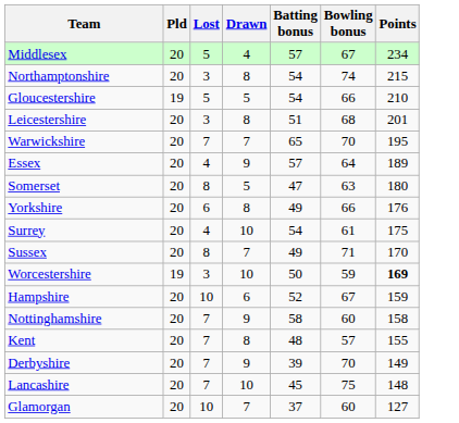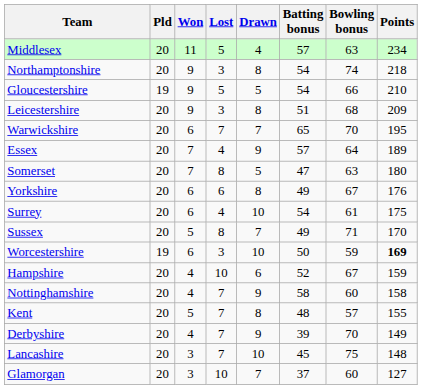 <table class="wikitable" style="text-align:center;">
 <tr>
 <th width=175>Team</th>
 <th width=20 abbr="Played">Pld</th>
+<th width=20 abbr="Won"><a href='#'>Won</a></th>
 <th width=20 abbr="Lost"><a href='#'>Lost</a></th>
 <th width=20 abbr="Drawn"><a href='#'>Drawn</a></th>
 <th width=20 abbr="Bonus points">Batting bonus</th>
 <th width=20 abbr="Bonus points">Bowling bonus</th>
 <th width=20 abbr="Points">Points</th>
 </tr>
 <tr style="background:#ccffcc;">
 <td style="text-align:left;"><a href='#'>Middlesex</a></td>
 <td>20</td>
+<td>11</td>
 <td>5</td>
 <td>4</td>
 <td>57</td>
-<td>67</td>
+<td>63</td>
 <td>234</td>
 </tr>
 <tr>
 <td style="text-align:left;"><a href='#'>Northamptonshire</a></td>
 <td>20</td>
+<td>9</td>
 <td>3</td>
 <td>8</td>
 <td>54</td>
 <td>74</td>
-<td>215</td>
+<td>218</td>
 </tr>
 <tr>
 <td style="text-align:left;"><a href='#'>Gloucestershire</a></td>
 <td>19</td>
+<td>9</td>
 <td>5</td>
 <td>5</td>
 <td>54</td>
 <td>66</td>
 <td>210</td>
 </tr>
 <tr>
 <td style="text-align:left;"><a href='#'>Leicestershire</a></td>
 <td>20</td>
+<td>9</td>
 <td>3</td>
 <td>8</td>
 <td>51</td>
 <td>68</td>
-<td>201</td>
+<td>209</td>
 </tr>
 <tr>
 <td style="text-align:left;"><a href='#'>Warwickshire</a></td>
 <td>20</td>
+<td>6</td>
 <td>7</td>
 <td>7</td>
 <td>65</td>
 <td>70</td>
 <td>195</td>
 </tr>
 <tr>
 <td style="text-align:left;"><a href='#'>Essex</a></td>
 <td>20</td>
+<td>7</td>
 <td>4</td>
 <td>9</td>
 <td>57</td>
 <td>64</td>
 <td>189</td>
 </tr>
 <tr>
 <td style="text-align:left;"><a href='#'>Somerset</a></td>
 <td>20</td>
+<td>7</td>
 <td>8</td>
 <td>5</td>
 <td>47</td>
 <td>63</td>
 <td>180</td>
 </tr>
 <tr>
 <td style="text-align:left;"><a href='#'>Yorkshire</a></td>
 <td>20</td>
 <td>6</td>
+<td>6</td>
 <td>8</td>
 <td>49</td>
-<td>66</td>
+<td>67</td>
 <td>176</td>
 </tr>
 <tr>
 <td style="text-align:left;"><a href='#'>Surrey</a></td>
 <td>20</td>
+<td>6</td>
 <td>4</td>
 <td>10</td>
 <td>54</td>
 <td>61</td>
 <td>175</td>
 </tr>
 <tr>
 <td style="text-align:left;"><a href='#'>Sussex</a></td>
 <td>20</td>
+<td>5</td>
 <td>8</td>
 <td>7</td>
 <td>49</td>
 <td>71</td>
 <td>170</td>
 </tr>
 <tr>
 <td style="text-align:left;"><a href='#'>Worcestershire</a></td>
 <td>19</td>
+<td>6</td>
 <td>3</td>
 <td>10</td>
 <td>50</td>
 <td>59</td>
 <td><strong>169</strong></td>
 </tr>
 <tr>
 <td style="text-align:left;"><a href='#'>Hampshire</a></td>
 <td>20</td>
+<td>4</td>
 <td>10</td>
 <td>6</td>
 <td>52</td>
 <td>67</td>
 <td>159</td>
 </tr>
 <tr>
 <td style="text-align:left;"><a href='#'>Nottinghamshire</a></td>
 <td>20</td>
+<td>4</td>
 <td>7</td>
 <td>9</td>
 <td>58</td>
 <td>60</td>
 <td>158</td>
 </tr>
 <tr>
 <td style="text-align:left;"><a href='#'>Kent</a></td>
 <td>20</td>
+<td>5</td>
 <td>7</td>
 <td>8</td>
 <td>48</td>
 <td>57</td>
 <td>155</td>
 </tr>
 <tr>
 <td style="text-align:left;"><a href='#'>Derbyshire</a></td>
 <td>20</td>
+<td>4</td>
 <td>7</td>
 <td>9</td>
 <td>39</td>
 <td>70</td>
 <td>149</td>
 </tr>
 <tr>
 <td style="text-align:left;"><a href='#'>Lancashire</a></td>
 <td>20</td>
+<td>3</td>
 <td>7</td>
 <td>10</td>
 <td>45</td>
 <td>75</td>
 <td>148</td>
 </tr>
 <tr>
 <td style="text-align:left;"><a href='#'>Glamorgan</a></td>
 <td>20</td>
+<td>3</td>
 <td>10</td>
 <td>7</td>
 <td>37</td>
 <td>60</td>
 <td>127</td>
 </tr>
 </table>
